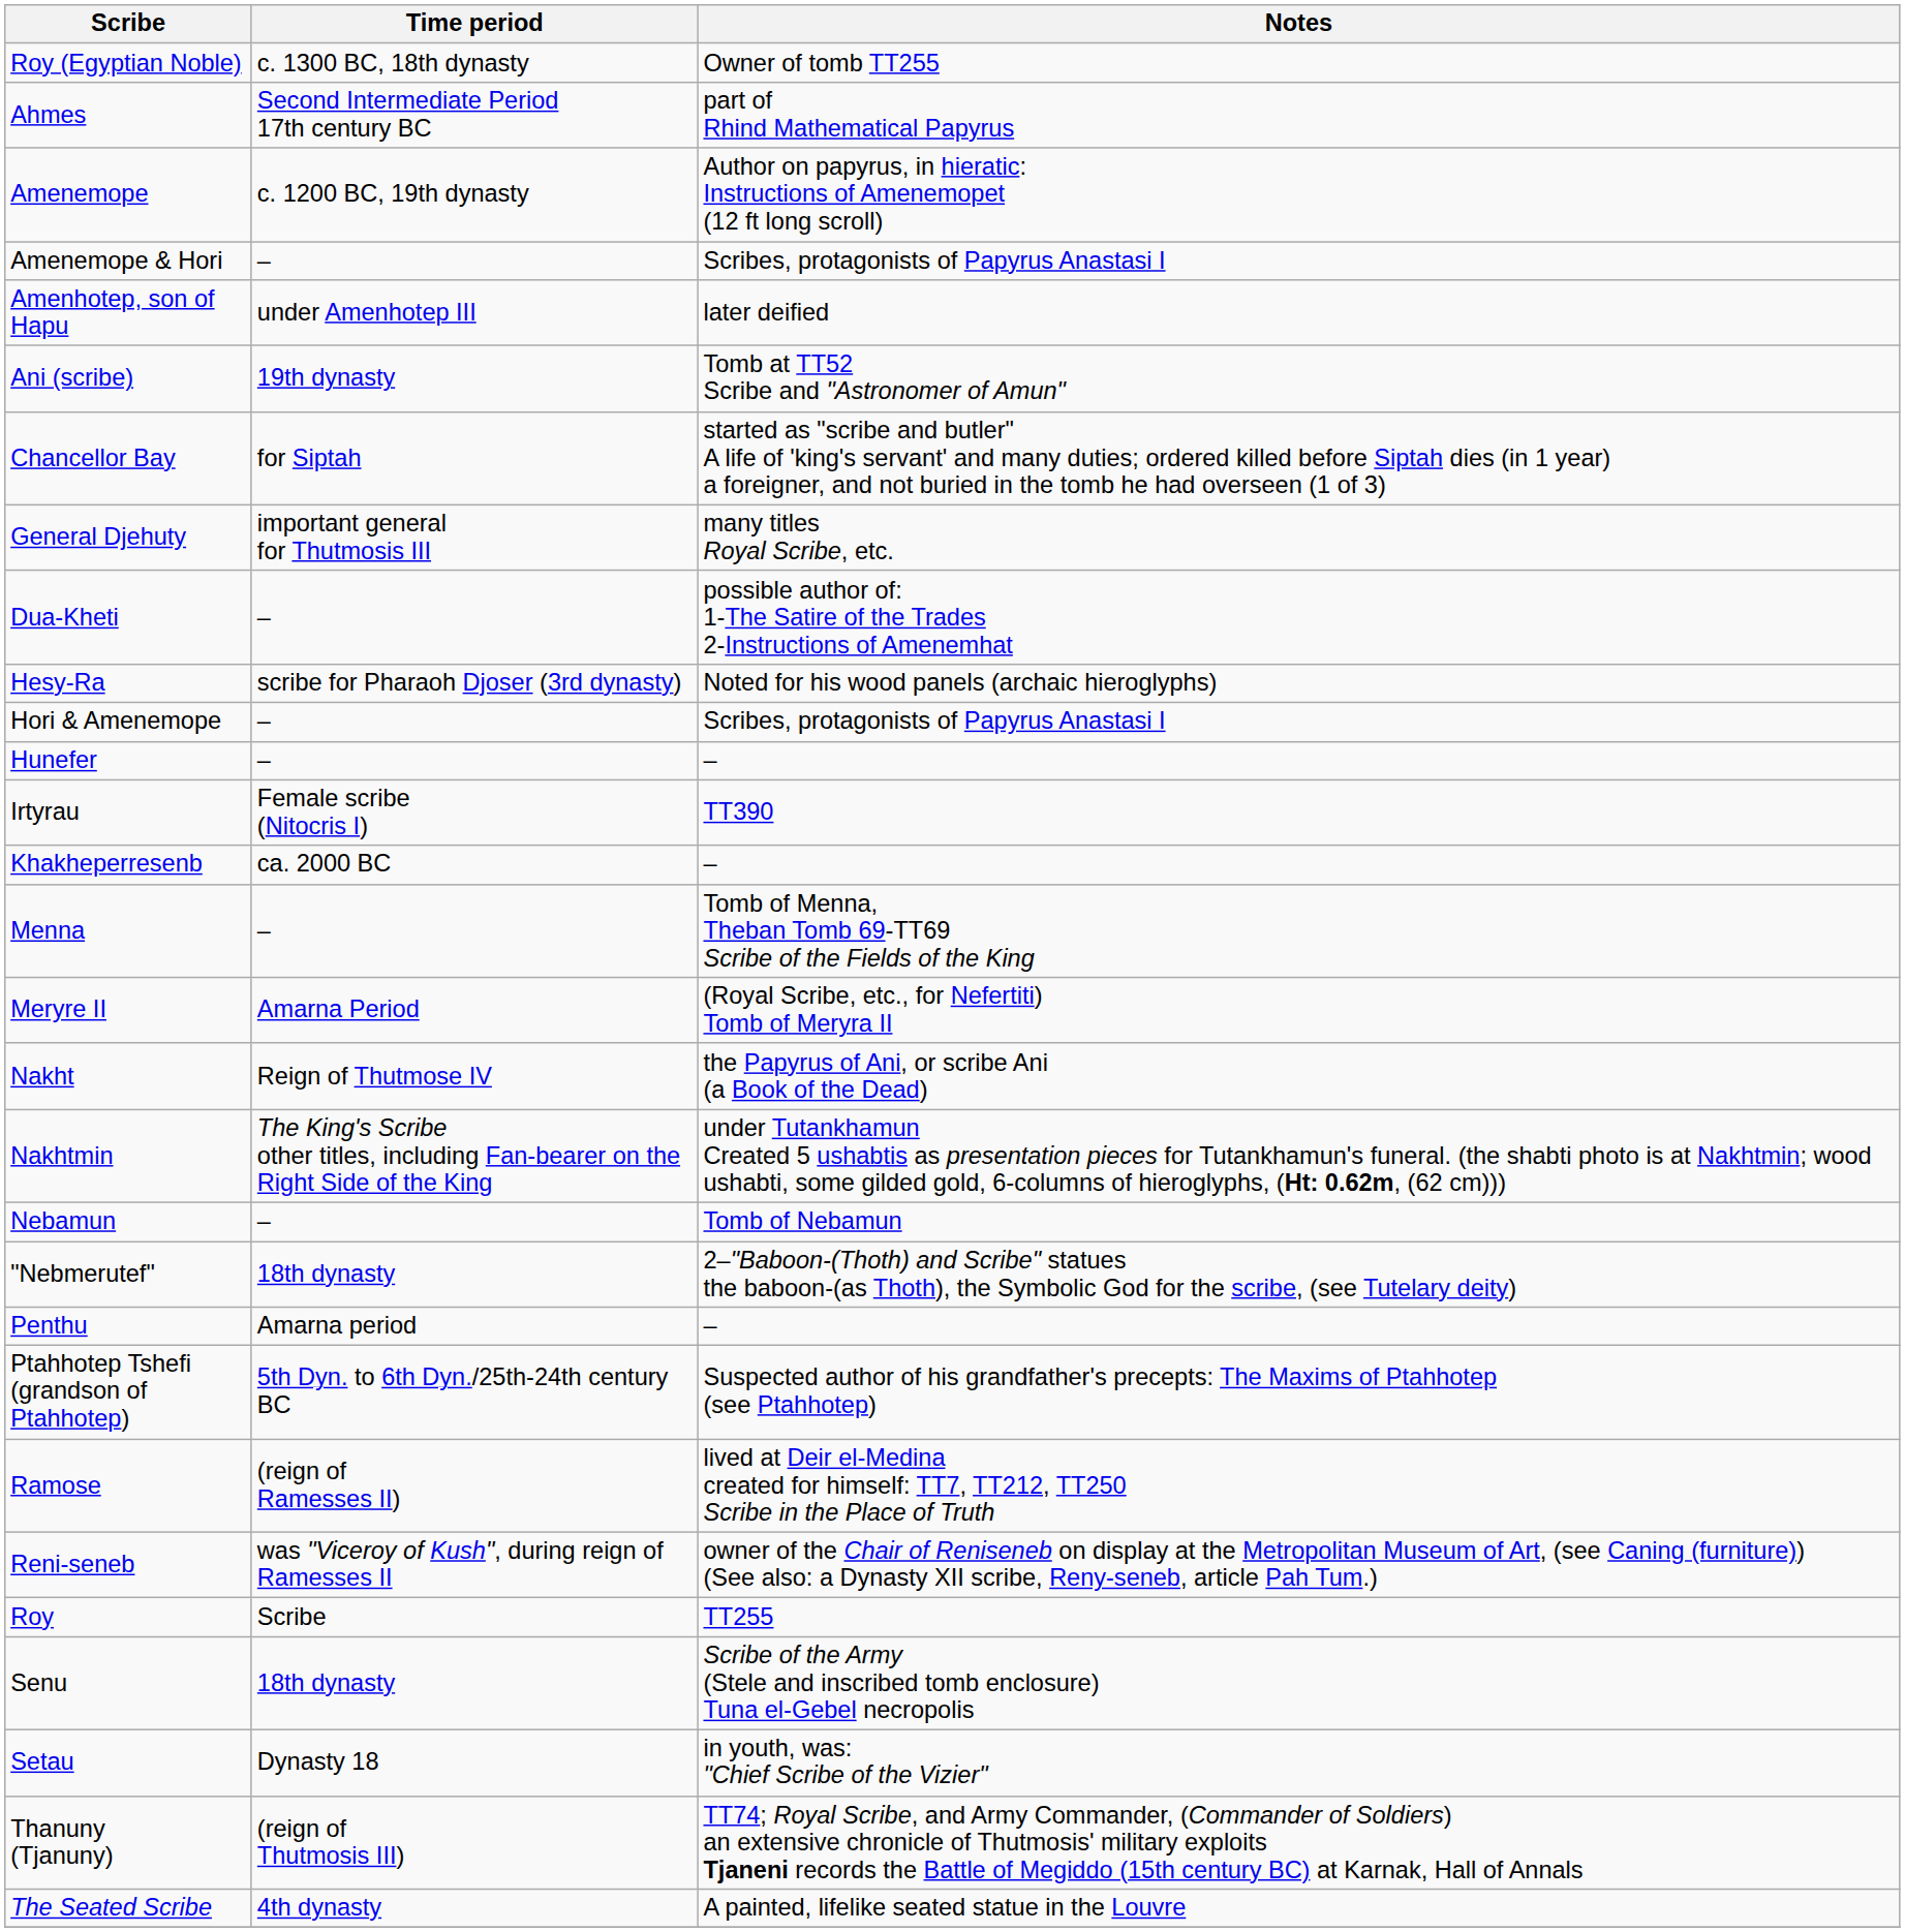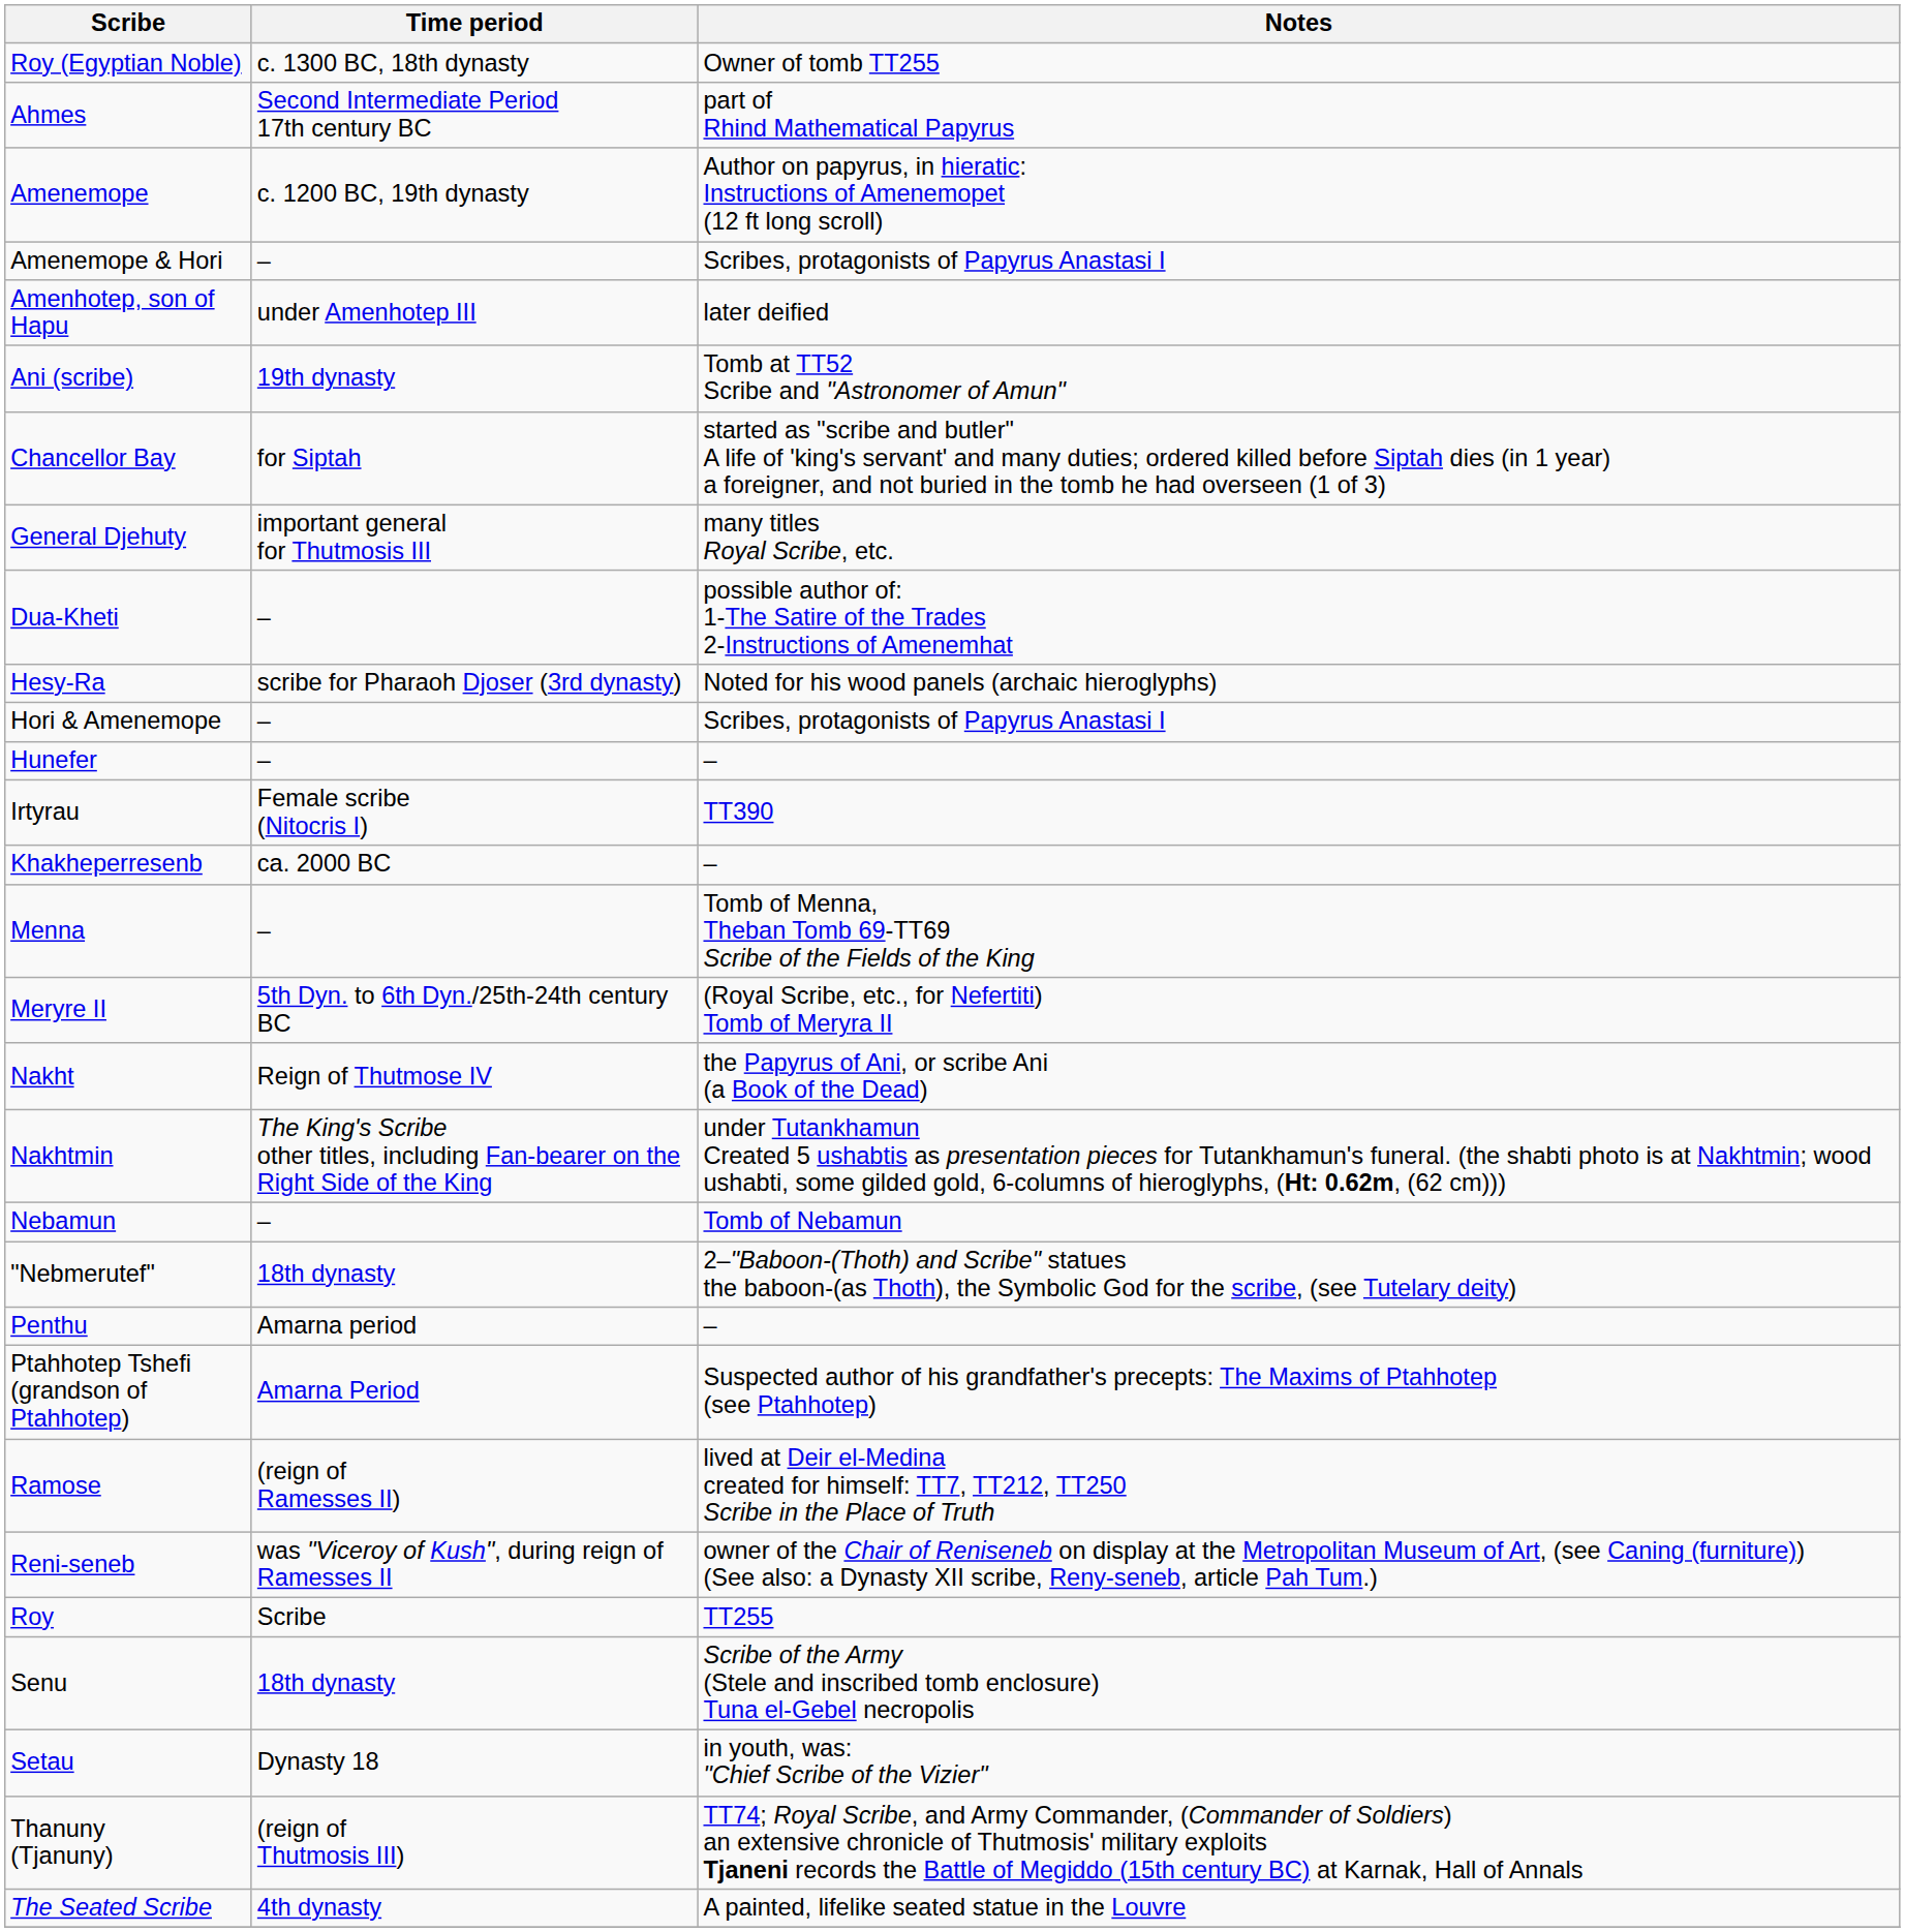 <table class="wikitable sortable">
 <tr>
 <th>Scribe</th>
 <th>Time period</th>
 <th>Notes</th>
 </tr>
 <tr>
 <td><a href='#'>Roy (Egyptian Noble)</a></td>
 <td>c. 1300 BC, 18th dynasty</td>
 <td>Owner of tomb <a href='#'>TT255</a></td>
 </tr>
 <tr>
 <td><a href='#'>Ahmes</a></td>
 <td><a href='#'>Second Intermediate Period</a><br>17th century BC</td>
 <td>part of<br><a href='#'>Rhind Mathematical Papyrus</a></td>
 </tr>
 <tr>
 <td><a href='#'>Amenemope</a></td>
 <td>c. 1200 BC, 19th dynasty</td>
 <td>Author on papyrus, in <a href='#'>hieratic</a>:<br><a href='#'>Instructions of Amenemopet</a><br>(12 ft long scroll)</td>
 </tr>
 <tr>
 <td>Amenemope & Hori</td>
 <td>–</td>
 <td>Scribes, protagonists of <a href='#'>Papyrus Anastasi I</a></td>
 </tr>
 <tr>
 <td><a href='#'>Amenhotep, son of Hapu</a></td>
 <td>under <a href='#'>Amenhotep III</a></td>
 <td>later deified</td>
 </tr>
 <tr>
 <td><a href='#'>Ani (scribe)</a></td>
 <td><a href='#'>19th dynasty</a></td>
 <td>Tomb at <a href='#'>TT52</a><br>Scribe and <em>"Astronomer of Amun"</em></td>
 </tr>
 <tr>
 <td><a href='#'>Chancellor Bay</a></td>
 <td>for <a href='#'>Siptah</a></td>
 <td>started as "scribe and butler"<br>A life of 'king's servant' and many duties; ordered killed before <a href='#'>Siptah</a> dies (in 1 year)<br>a foreigner, and not buried in the tomb he had overseen (1 of 3)</td>
 </tr>
 <tr>
 <td><a href='#'>General Djehuty</a></td>
 <td>important general<br>for <a href='#'>Thutmosis III</a></td>
 <td>many titles<br><em>Royal Scribe</em>, etc.</td>
 </tr>
 <tr>
 <td><a href='#'>Dua-Kheti</a></td>
 <td>–</td>
 <td>possible author of:<br>1-<a href='#'>The Satire of the Trades</a><br>2-<a href='#'>Instructions of Amenemhat</a></td>
 </tr>
 <tr>
 <td><a href='#'>Hesy-Ra</a></td>
 <td>scribe for Pharaoh <a href='#'>Djoser</a> (<a href='#'>3rd dynasty</a>)</td>
 <td>Noted for his wood panels (archaic hieroglyphs)</td>
 </tr>
 <tr>
 <td>Hori & Amenemope</td>
 <td>–</td>
 <td>Scribes, protagonists of <a href='#'>Papyrus Anastasi I</a></td>
 </tr>
 <tr>
 <td><a href='#'>Hunefer</a></td>
 <td>–</td>
 <td>–</td>
 </tr>
 <tr>
 <td>Irtyrau</td>
 <td>Female scribe<br>(<a href='#'>Nitocris I</a>)</td>
 <td><a href='#'>TT390</a></td>
 </tr>
 <tr>
 <td><a href='#'>Khakheperresenb</a></td>
 <td>ca. 2000 BC</td>
 <td>–</td>
 </tr>
 <tr>
 <td><a href='#'>Menna</a></td>
 <td>–</td>
 <td>Tomb of Menna,<br><a href='#'>Theban Tomb 69</a>-TT69<br><em>Scribe of the Fields of the King</em></td>
 </tr>
 <tr>
 <td><a href='#'>Meryre II</a></td>
-<td><a href='#'>Amarna Period</a></td>
+<td><a href='#'>5th Dyn.</a> to <a href='#'>6th Dyn.</a>/25th-24th century BC</td>
 <td>(Royal Scribe, etc., for <a href='#'>Nefertiti</a>)<br><a href='#'>Tomb of Meryra II</a></td>
 </tr>
 <tr>
 <td><a href='#'>Nakht</a></td>
 <td>Reign of <a href='#'>Thutmose IV</a></td>
 <td>the <a href='#'>Papyrus of Ani</a>, or scribe Ani<br>(a <a href='#'>Book of the Dead</a>)</td>
 </tr>
 <tr>
 <td><a href='#'>Nakhtmin</a></td>
 <td><em>The King's Scribe</em><br>other titles, including <a href='#'>Fan-bearer on the Right Side of the King</a></td>
 <td>under <a href='#'>Tutankhamun</a><br>Created 5 <a href='#'>ushabtis</a> as <em>presentation pieces</em> for Tutankhamun's funeral. (the shabti photo is at <a href='#'>Nakhtmin</a>; wood ushabti, some gilded gold, 6-columns of hieroglyphs, (<strong>Ht: 0.62m</strong>, (62 cm)))</td>
 </tr>
 <tr>
 <td><a href='#'>Nebamun</a></td>
 <td>–</td>
 <td><a href='#'>Tomb of Nebamun</a></td>
 </tr>
 <tr>
 <td>"Nebmerutef"</td>
 <td><a href='#'>18th dynasty</a></td>
 <td>2–<em>"Baboon-(Thoth) and Scribe"</em> statues<br>the baboon-(as <a href='#'>Thoth</a>), the Symbolic God for the <a href='#'>scribe</a>, (see <a href='#'>Tutelary deity</a>)</td>
 </tr>
 <tr>
 <td><a href='#'>Penthu</a></td>
 <td>Amarna period</td>
 <td>–</td>
 </tr>
 <tr>
 <td>Ptahhotep Tshefi<br>(grandson of <a href='#'>Ptahhotep</a>)</td>
-<td><a href='#'>5th Dyn.</a> to <a href='#'>6th Dyn.</a>/25th-24th century BC</td>
+<td><a href='#'>Amarna Period</a></td>
 <td>Suspected author of his grandfather's precepts: <a href='#'>The Maxims of Ptahhotep</a><br>(see <a href='#'>Ptahhotep</a>)</td>
 </tr>
 <tr>
 <td><a href='#'>Ramose</a></td>
 <td>(reign of<br><a href='#'>Ramesses II</a>)</td>
 <td>lived at <a href='#'>Deir el-Medina</a><br>created for himself: <a href='#'>TT7</a>, <a href='#'>TT212</a>, <a href='#'>TT250</a><br><em>Scribe in the Place of Truth</em></td>
 </tr>
 <tr>
 <td><a href='#'>Reni-seneb</a></td>
 <td>was <em>"Viceroy of <a href='#'>Kush</a>"</em>, during reign of <a href='#'>Ramesses II</a></td>
 <td>owner of the <em><a href='#'>Chair of Reniseneb</a></em> on display at the <a href='#'>Metropolitan Museum of Art</a>, (see <a href='#'>Caning (furniture)</a>)<br>(See also: a Dynasty XII scribe, <a href='#'>Reny-seneb</a>, article <a href='#'>Pah Tum</a>.)</td>
 </tr>
 <tr>
 <td><a href='#'>Roy</a></td>
 <td>Scribe</td>
 <td><a href='#'>TT255</a></td>
 </tr>
 <tr>
 <td>Senu</td>
 <td><a href='#'>18th dynasty</a></td>
 <td><em>Scribe of the Army</em><br>(Stele and inscribed tomb enclosure)<br><a href='#'>Tuna el-Gebel</a> necropolis</td>
 </tr>
 <tr>
 <td><a href='#'>Setau</a></td>
 <td>Dynasty 18</td>
 <td>in youth, was:<br><em>"Chief Scribe of the Vizier"</em></td>
 </tr>
 <tr>
 <td>Thanuny<br>(Tjanuny)</td>
 <td>(reign of <br><a href='#'>Thutmosis III</a>)</td>
 <td><a href='#'>TT74</a>; <em>Royal Scribe</em>, and Army Commander, (<em>Commander of Soldiers</em>)<br>an extensive chronicle of Thutmosis' military exploits<br><strong>Tjaneni</strong> records the <a href='#'>Battle of Megiddo (15th century BC)</a> at Karnak, Hall of Annals</td>
 </tr>
 <tr>
 <td><em><a href='#'>The Seated Scribe</a></em></td>
 <td><a href='#'>4th dynasty</a></td>
 <td>A painted, lifelike seated statue in the <a href='#'>Louvre</a></td>
 </tr>
 <tr>
 </tr>
 </table>
